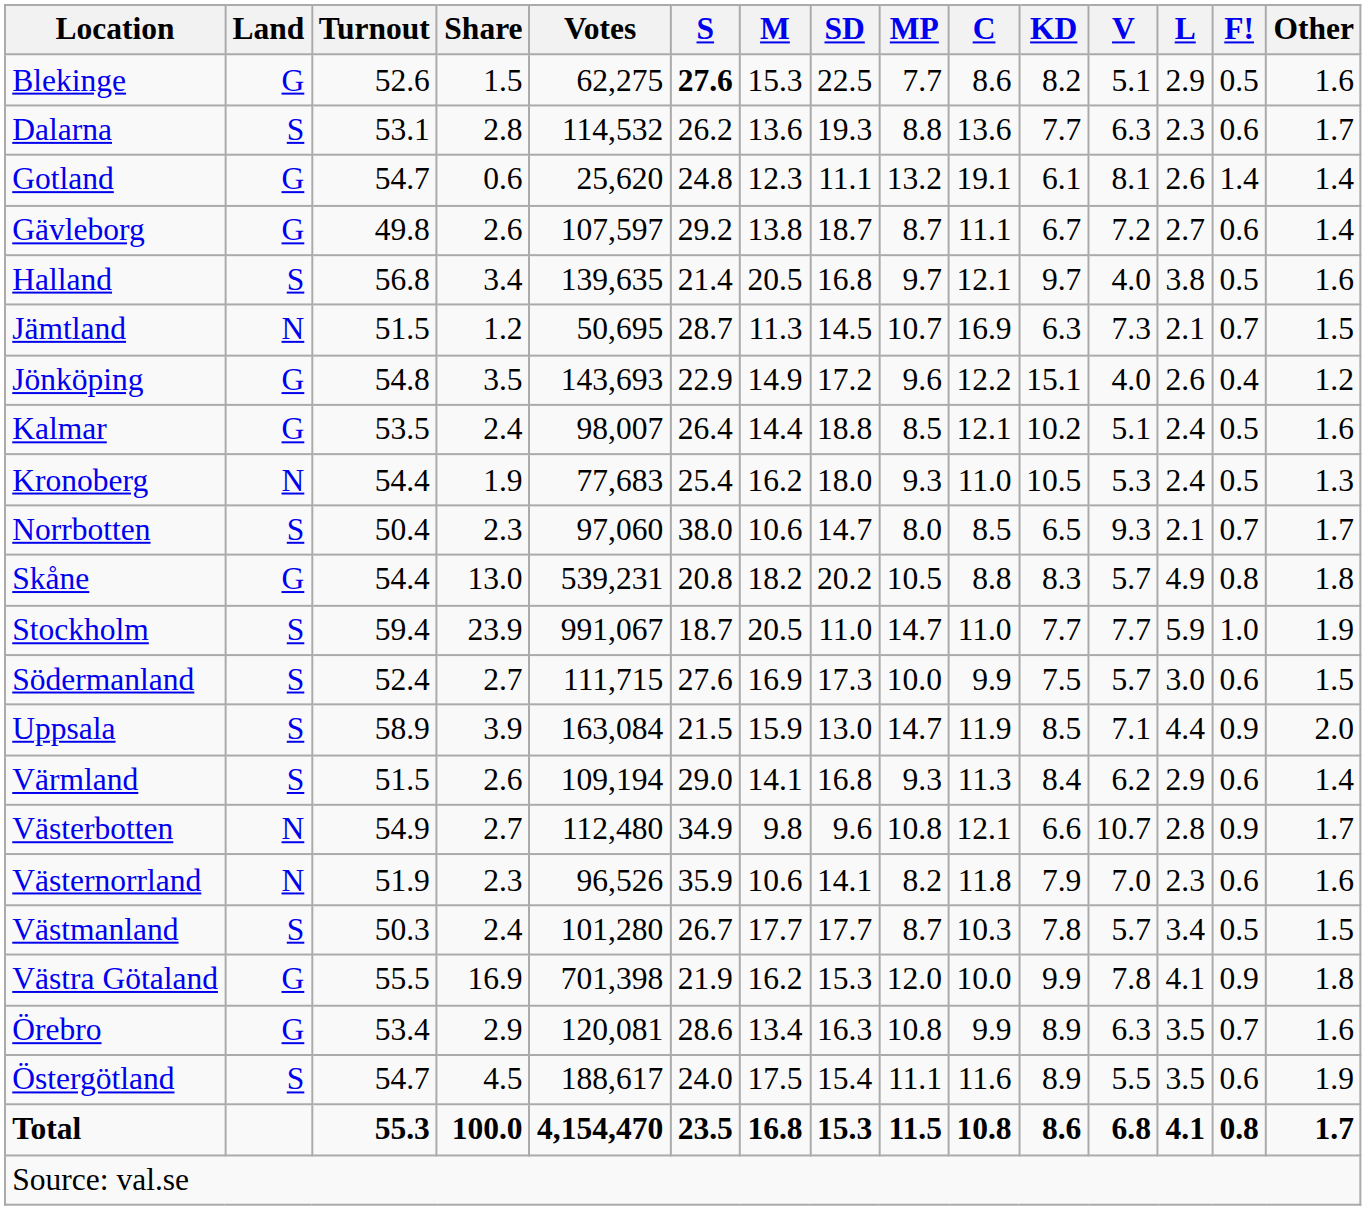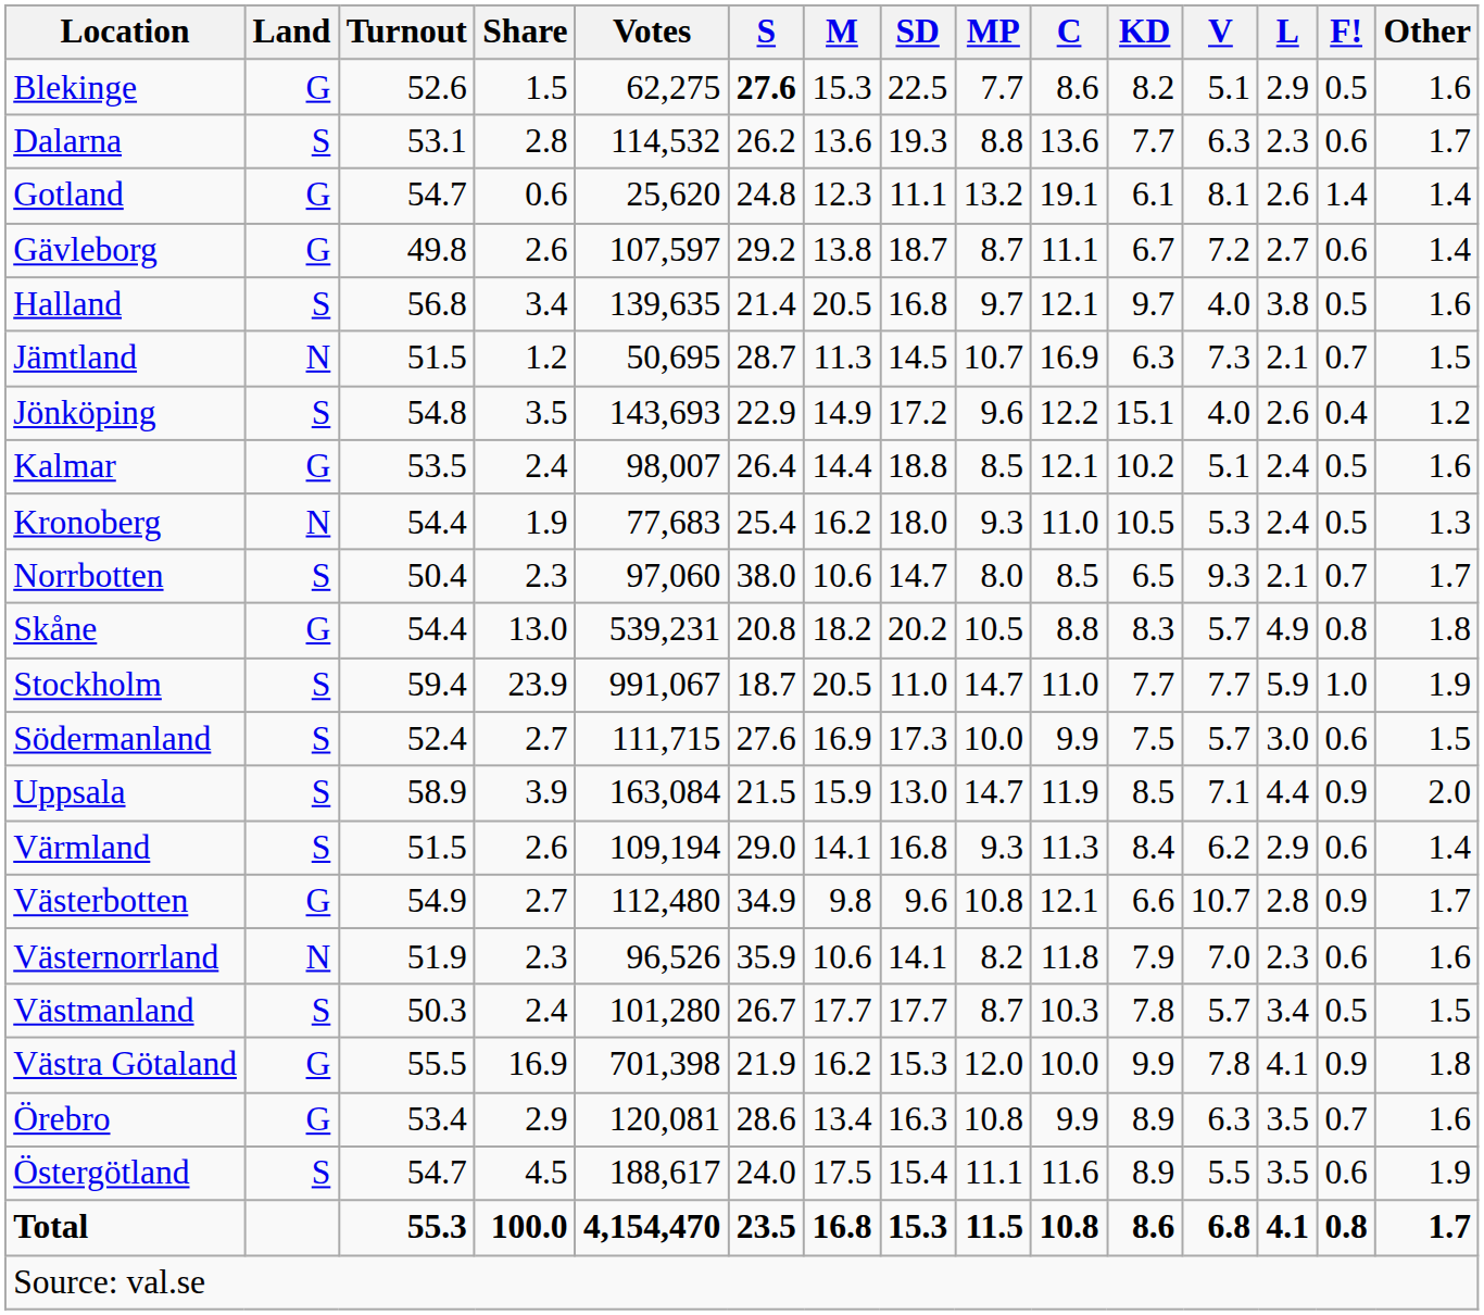 <table class="wikitable sortable" style=text-align:right>
 <tr>
 <th>Location</th>
 <th>Land</th>
 <th>Turnout</th>
 <th>Share</th>
 <th>Votes</th>
 <th><a href='#'>S</a></th>
 <th><a href='#'>M</a></th>
 <th><a href='#'>SD</a></th>
 <th><a href='#'>MP</a></th>
 <th><a href='#'>C</a></th>
 <th><a href='#'>KD</a></th>
 <th><a href='#'>V</a></th>
 <th><a href='#'>L</a></th>
 <th><a href='#'>F!</a></th>
 <th>Other</th>
 </tr>
 <tr>
 <td align=left><a href='#'>Blekinge</a></td>
 <td><a href='#'>G</a></td>
 <td>52.6</td>
 <td>1.5</td>
 <td>62,275</td>
 <td><strong>27.6</strong></td>
 <td>15.3</td>
 <td>22.5</td>
 <td>7.7</td>
 <td>8.6</td>
 <td>8.2</td>
 <td>5.1</td>
 <td>2.9</td>
 <td>0.5</td>
 <td>1.6</td>
 </tr>
 <tr>
 <td align=left><a href='#'>Dalarna</a></td>
 <td><a href='#'>S</a></td>
 <td>53.1</td>
 <td>2.8</td>
 <td>114,532</td>
 <td>26.2</td>
 <td>13.6</td>
 <td>19.3</td>
 <td>8.8</td>
 <td>13.6</td>
 <td>7.7</td>
 <td>6.3</td>
 <td>2.3</td>
 <td>0.6</td>
 <td>1.7</td>
 </tr>
 <tr>
 <td align=left><a href='#'>Gotland</a></td>
 <td><a href='#'>G</a></td>
 <td>54.7</td>
 <td>0.6</td>
 <td>25,620</td>
 <td>24.8</td>
 <td>12.3</td>
 <td>11.1</td>
 <td>13.2</td>
 <td>19.1</td>
 <td>6.1</td>
 <td>8.1</td>
 <td>2.6</td>
 <td>1.4</td>
 <td>1.4</td>
 </tr>
 <tr>
 <td align=left><a href='#'>Gävleborg</a></td>
 <td><a href='#'>G</a></td>
 <td>49.8</td>
 <td>2.6</td>
 <td>107,597</td>
 <td>29.2</td>
 <td>13.8</td>
 <td>18.7</td>
 <td>8.7</td>
 <td>11.1</td>
 <td>6.7</td>
 <td>7.2</td>
 <td>2.7</td>
 <td>0.6</td>
 <td>1.4</td>
 </tr>
 <tr>
 <td align=left><a href='#'>Halland</a></td>
 <td><a href='#'>S</a></td>
 <td>56.8</td>
 <td>3.4</td>
 <td>139,635</td>
 <td>21.4</td>
 <td>20.5</td>
 <td>16.8</td>
 <td>9.7</td>
 <td>12.1</td>
 <td>9.7</td>
 <td>4.0</td>
 <td>3.8</td>
 <td>0.5</td>
 <td>1.6</td>
 </tr>
 <tr>
 <td align=left><a href='#'>Jämtland</a></td>
 <td><a href='#'>N</a></td>
 <td>51.5</td>
 <td>1.2</td>
 <td>50,695</td>
 <td>28.7</td>
 <td>11.3</td>
 <td>14.5</td>
 <td>10.7</td>
 <td>16.9</td>
 <td>6.3</td>
 <td>7.3</td>
 <td>2.1</td>
 <td>0.7</td>
 <td>1.5</td>
 </tr>
 <tr>
 <td align=left><a href='#'>Jönköping</a></td>
-<td><a href='#'>G</a></td>
+<td><a href='#'>S</a></td>
 <td>54.8</td>
 <td>3.5</td>
 <td>143,693</td>
 <td>22.9</td>
 <td>14.9</td>
 <td>17.2</td>
 <td>9.6</td>
 <td>12.2</td>
 <td>15.1</td>
 <td>4.0</td>
 <td>2.6</td>
 <td>0.4</td>
 <td>1.2</td>
 </tr>
 <tr>
 <td align=left><a href='#'>Kalmar</a></td>
 <td><a href='#'>G</a></td>
 <td>53.5</td>
 <td>2.4</td>
 <td>98,007</td>
 <td>26.4</td>
 <td>14.4</td>
 <td>18.8</td>
 <td>8.5</td>
 <td>12.1</td>
 <td>10.2</td>
 <td>5.1</td>
 <td>2.4</td>
 <td>0.5</td>
 <td>1.6</td>
 </tr>
 <tr>
 <td align=left><a href='#'>Kronoberg</a></td>
 <td><a href='#'>N</a></td>
 <td>54.4</td>
 <td>1.9</td>
 <td>77,683</td>
 <td>25.4</td>
 <td>16.2</td>
 <td>18.0</td>
 <td>9.3</td>
 <td>11.0</td>
 <td>10.5</td>
 <td>5.3</td>
 <td>2.4</td>
 <td>0.5</td>
 <td>1.3</td>
 </tr>
 <tr>
 <td align=left><a href='#'>Norrbotten</a></td>
 <td><a href='#'>S</a></td>
 <td>50.4</td>
 <td>2.3</td>
 <td>97,060</td>
 <td>38.0</td>
 <td>10.6</td>
 <td>14.7</td>
 <td>8.0</td>
 <td>8.5</td>
 <td>6.5</td>
 <td>9.3</td>
 <td>2.1</td>
 <td>0.7</td>
 <td>1.7</td>
 </tr>
 <tr>
 <td align=left><a href='#'>Skåne</a></td>
 <td><a href='#'>G</a></td>
 <td>54.4</td>
 <td>13.0</td>
 <td>539,231</td>
 <td>20.8</td>
 <td>18.2</td>
 <td>20.2</td>
 <td>10.5</td>
 <td>8.8</td>
 <td>8.3</td>
 <td>5.7</td>
 <td>4.9</td>
 <td>0.8</td>
 <td>1.8</td>
 </tr>
 <tr>
 <td align=left><a href='#'>Stockholm</a></td>
 <td><a href='#'>S</a></td>
 <td>59.4</td>
 <td>23.9</td>
 <td>991,067</td>
 <td>18.7</td>
 <td>20.5</td>
 <td>11.0</td>
 <td>14.7</td>
 <td>11.0</td>
 <td>7.7</td>
 <td>7.7</td>
 <td>5.9</td>
 <td>1.0</td>
 <td>1.9</td>
 </tr>
 <tr>
 <td align=left><a href='#'>Södermanland</a></td>
 <td><a href='#'>S</a></td>
 <td>52.4</td>
 <td>2.7</td>
 <td>111,715</td>
 <td>27.6</td>
 <td>16.9</td>
 <td>17.3</td>
 <td>10.0</td>
 <td>9.9</td>
 <td>7.5</td>
 <td>5.7</td>
 <td>3.0</td>
 <td>0.6</td>
 <td>1.5</td>
 </tr>
 <tr>
 <td align=left><a href='#'>Uppsala</a></td>
 <td><a href='#'>S</a></td>
 <td>58.9</td>
 <td>3.9</td>
 <td>163,084</td>
 <td>21.5</td>
 <td>15.9</td>
 <td>13.0</td>
 <td>14.7</td>
 <td>11.9</td>
 <td>8.5</td>
 <td>7.1</td>
 <td>4.4</td>
 <td>0.9</td>
 <td>2.0</td>
 </tr>
 <tr>
 <td align=left><a href='#'>Värmland</a></td>
 <td><a href='#'>S</a></td>
 <td>51.5</td>
 <td>2.6</td>
 <td>109,194</td>
 <td>29.0</td>
 <td>14.1</td>
 <td>16.8</td>
 <td>9.3</td>
 <td>11.3</td>
 <td>8.4</td>
 <td>6.2</td>
 <td>2.9</td>
 <td>0.6</td>
 <td>1.4</td>
 </tr>
 <tr>
 <td align=left><a href='#'>Västerbotten</a></td>
-<td><a href='#'>N</a></td>
+<td><a href='#'>G</a></td>
 <td>54.9</td>
 <td>2.7</td>
 <td>112,480</td>
 <td>34.9</td>
 <td>9.8</td>
 <td>9.6</td>
 <td>10.8</td>
 <td>12.1</td>
 <td>6.6</td>
 <td>10.7</td>
 <td>2.8</td>
 <td>0.9</td>
 <td>1.7</td>
 </tr>
 <tr>
 <td align=left><a href='#'>Västernorrland</a></td>
 <td><a href='#'>N</a></td>
 <td>51.9</td>
 <td>2.3</td>
 <td>96,526</td>
 <td>35.9</td>
 <td>10.6</td>
 <td>14.1</td>
 <td>8.2</td>
 <td>11.8</td>
 <td>7.9</td>
 <td>7.0</td>
 <td>2.3</td>
 <td>0.6</td>
 <td>1.6</td>
 </tr>
 <tr>
 <td align=left><a href='#'>Västmanland</a></td>
 <td><a href='#'>S</a></td>
 <td>50.3</td>
 <td>2.4</td>
 <td>101,280</td>
 <td>26.7</td>
 <td>17.7</td>
 <td>17.7</td>
 <td>8.7</td>
 <td>10.3</td>
 <td>7.8</td>
 <td>5.7</td>
 <td>3.4</td>
 <td>0.5</td>
 <td>1.5</td>
 </tr>
 <tr>
 <td align=left><a href='#'>Västra Götaland</a></td>
 <td><a href='#'>G</a></td>
 <td>55.5</td>
 <td>16.9</td>
 <td>701,398</td>
 <td>21.9</td>
 <td>16.2</td>
 <td>15.3</td>
 <td>12.0</td>
 <td>10.0</td>
 <td>9.9</td>
 <td>7.8</td>
 <td>4.1</td>
 <td>0.9</td>
 <td>1.8</td>
 </tr>
 <tr>
 <td align=left><a href='#'>Örebro</a></td>
 <td><a href='#'>G</a></td>
 <td>53.4</td>
 <td>2.9</td>
 <td>120,081</td>
 <td>28.6</td>
 <td>13.4</td>
 <td>16.3</td>
 <td>10.8</td>
 <td>9.9</td>
 <td>8.9</td>
 <td>6.3</td>
 <td>3.5</td>
 <td>0.7</td>
 <td>1.6</td>
 </tr>
 <tr>
 <td align=left><a href='#'>Östergötland</a></td>
 <td><a href='#'>S</a></td>
 <td>54.7</td>
 <td>4.5</td>
 <td>188,617</td>
 <td>24.0</td>
 <td>17.5</td>
 <td>15.4</td>
 <td>11.1</td>
 <td>11.6</td>
 <td>8.9</td>
 <td>5.5</td>
 <td>3.5</td>
 <td>0.6</td>
 <td>1.9</td>
 </tr>
 <tr>
 <td align=left><strong>Total</strong></td>
 <td></td>
 <td><strong>55.3</strong></td>
 <td><strong>100.0</strong></td>
 <td><strong>4,154,470</strong></td>
 <td><strong>23.5</strong></td>
 <td><strong>16.8</strong></td>
 <td><strong>15.3</strong></td>
 <td><strong>11.5</strong></td>
 <td><strong>10.8</strong></td>
 <td><strong>8.6</strong></td>
 <td><strong>6.8</strong></td>
 <td><strong>4.1</strong></td>
 <td><strong>0.8</strong></td>
 <td><strong>1.7</strong></td>
 </tr>
 <tr>
 <td align=left colspan=15>Source: val.se </td>
 </tr>
 </table>
